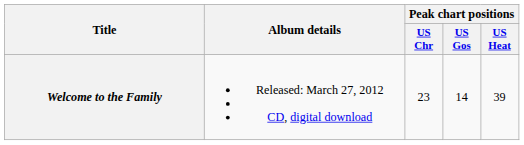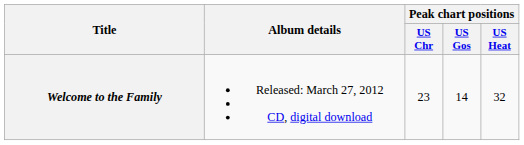 <table class="wikitable plainrowheaders" style="text-align:center;">
 <tr>
 <th scope="col" rowspan="2" style="width:16em;">Title</th>
 <th scope="col" rowspan="2" style="width:16em;">Album details</th>
 <th scope="col" colspan="3">Peak chart positions</th>
 </tr>
 <tr>
 <th style="width:3em; font-size:90%"><a href='#'>US<br>Chr</a></th>
 <th style="width:3em; font-size:90%"><a href='#'>US<br>Gos</a></th>
 <th style="width:3em; font-size:90%"><a href='#'>US<br>Heat</a></th>
 </tr>
 <tr>
 <th scope="row"><em>Welcome to the Family</em></th>
 <td><br><ul><li>Released: March 27, 2012</li><li></li><li><a href='#'>CD</a>, <a href='#'>digital download</a></li></ul></td>
 <td>23</td>
 <td>14</td>
-<td>39</td>
+<td>32</td>
 </tr>
 </table>
